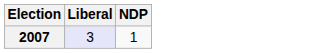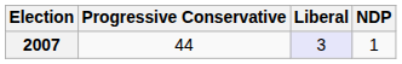 <table class="wikitable">
 <tr>
 <th>Election</th>
+<th>Progressive Conservative</th>
 <th>Liberal</th>
 <th>NDP</th>
 </tr>
 <tr align="center">
 <th NL General Election, 2007>2007</th>
+<td>44</td>
 <td style="background: lavender;">3</td>
 <td>1</td>
 </tr>
 </table>
